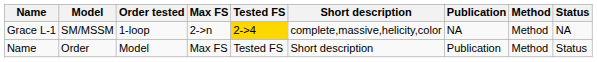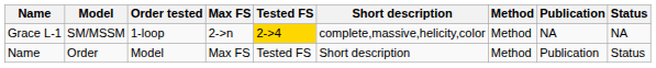 <table class="wikitable">
 <tr>
 <th>Name</th>
 <th>Model</th>
 <th>Order tested</th>
 <th>Max FS</th>
 <th>Tested FS</th>
 <th>Short description</th>
+<th>Method</th>
 <th>Publication</th>
-<th>Method</th>
 <th>Status</th>
 </tr>
 <tr>
 <td>Grace L-1</td>
 <td>SM/MSSM</td>
 <td>1-loop</td>
 <td>2->n</td>
 <td style="background: gold;">2->4</td>
 <td>complete,massive,helicity,color</td>
+<td>Method</td>
 <td>NA</td>
-<td>Method</td>
 <td>NA</td>
 </tr>
 <tr>
 <td>Name</td>
 <td>Order</td>
 <td>Model</td>
 <td>Max FS</td>
 <td>Tested FS</td>
 <td>Short description</td>
+<td>Method</td>
 <td>Publication</td>
-<td>Method</td>
 <td>Status</td>
 </tr>
 </table>
